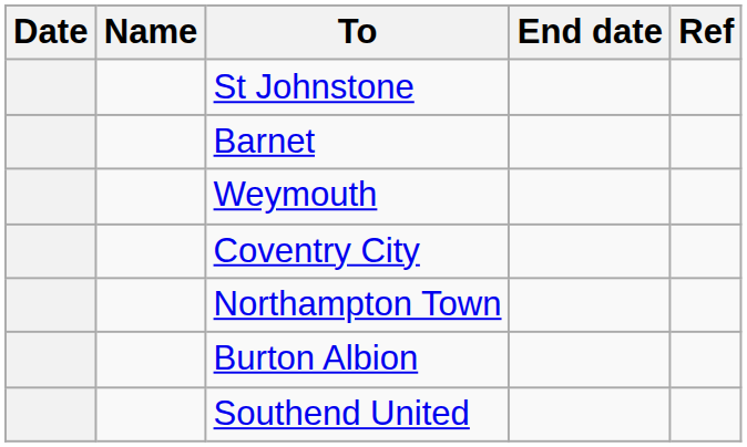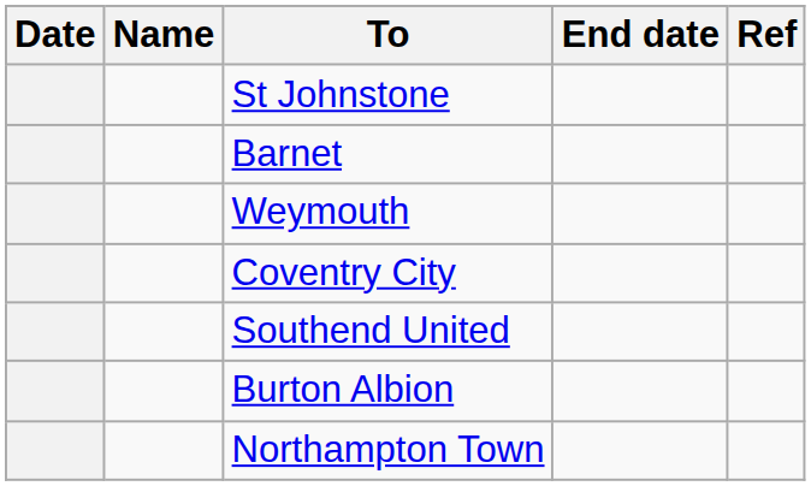 <table class="wikitable sortable plainrowheaders">
 <tr>
 <th scope=col>Date</th>
 <th scope=col>Name</th>
 <th scope=col>To</th>
 <th scope=col>End date</th>
 <th scope=col class=unsortable>Ref</th>
 </tr>
 <tr>
 <th scope=row></th>
 <td></td>
 <td><a href='#'>St Johnstone</a></td>
 <td></td>
 <td style="text-align:center;"></td>
 </tr>
 <tr>
 <th scope=row></th>
 <td></td>
 <td><a href='#'>Barnet</a></td>
 <td></td>
 <td style="text-align:center;"></td>
 </tr>
 <tr>
 <th scope=row></th>
 <td></td>
 <td><a href='#'>Weymouth</a></td>
 <td></td>
 <td style="text-align:center;"></td>
 </tr>
 <tr>
 <th scope=row></th>
 <td></td>
 <td><a href='#'>Coventry City</a></td>
 <td></td>
 <td style="text-align:center;"></td>
 </tr>
 <tr>
 <th scope=row></th>
 <td></td>
-<td><a href='#'>Northampton Town</a></td>
+<td><a href='#'>Southend United</a></td>
 <td></td>
 <td style="text-align:center;"></td>
 </tr>
 <tr>
 <th scope=row></th>
 <td></td>
 <td><a href='#'>Burton Albion</a></td>
 <td></td>
 <td style="text-align:center;"></td>
 </tr>
 <tr>
 <th scope=row></th>
 <td></td>
-<td><a href='#'>Southend United</a></td>
+<td><a href='#'>Northampton Town</a></td>
 <td></td>
 <td style="text-align:center;"></td>
 </tr>
 </table>
